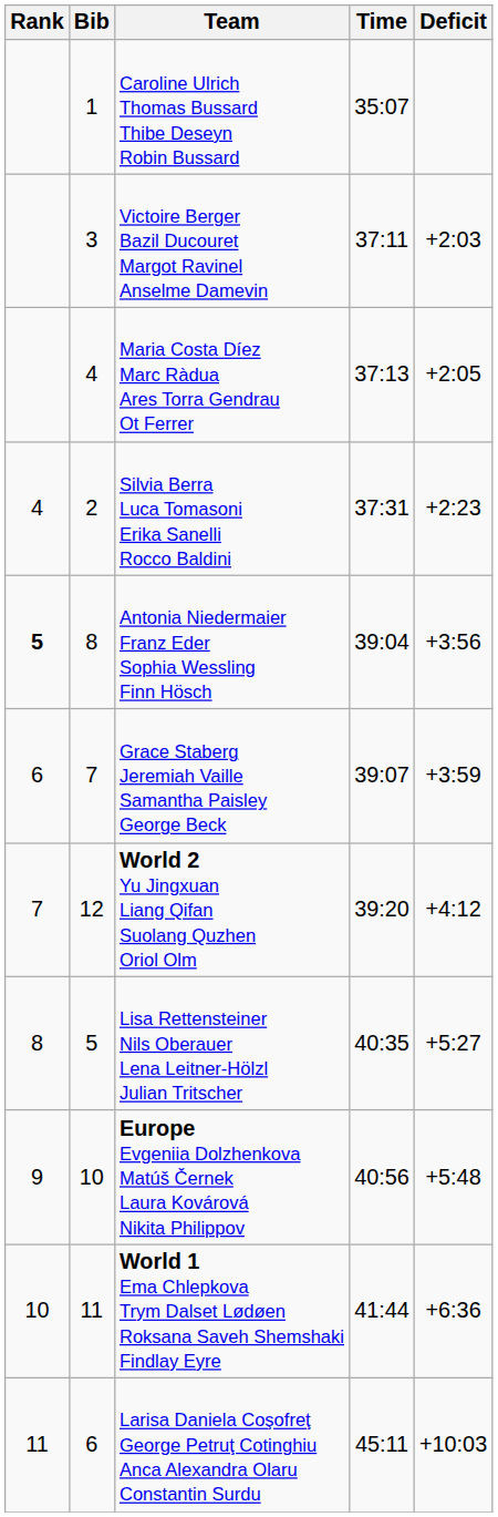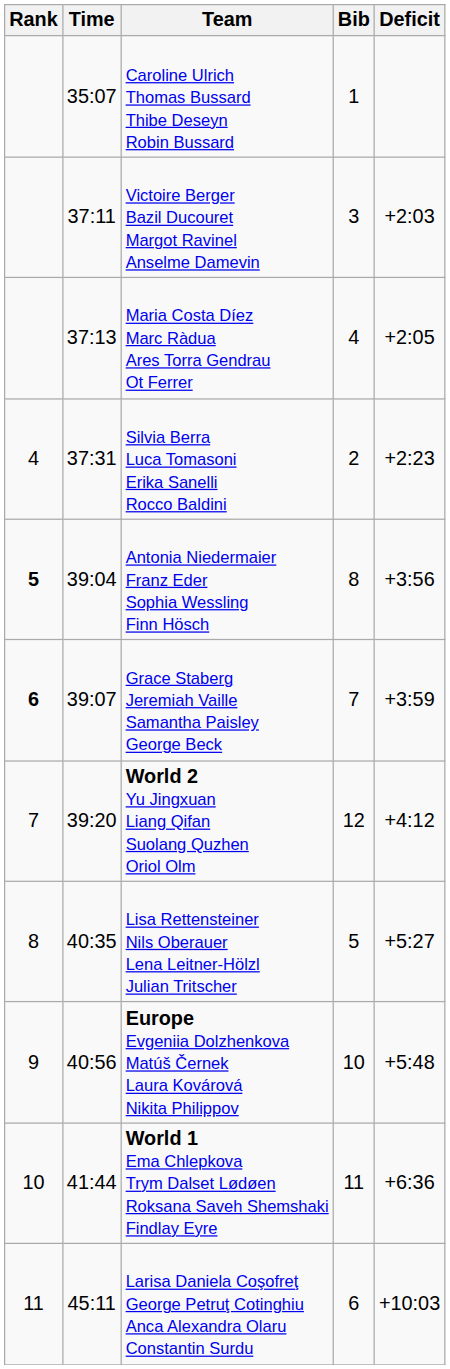 <table class="wikitable sortable" style="text-align:center">
 <tr>
 <th>Rank</th>
+<th>Time</th>
+<th>Team</th>
 <th>Bib</th>
-<th>Team</th>
-<th>Time</th>
 <th>Deficit</th>
 </tr>
 <tr>
 <td></td>
+<td>35:07</td>
+<td align=left><br><small><a href='#'>Caroline Ulrich</a><br><a href='#'>Thomas Bussard</a><br><a href='#'>Thibe Deseyn</a><br><a href='#'>Robin Bussard</a></small></td>
 <td>1</td>
-<td align=left><br><small><a href='#'>Caroline Ulrich</a><br><a href='#'>Thomas Bussard</a><br><a href='#'>Thibe Deseyn</a><br><a href='#'>Robin Bussard</a></small></td>
-<td>35:07</td>
 <td></td>
 </tr>
 <tr>
 <td></td>
+<td>37:11</td>
+<td align=left><br><small><a href='#'>Victoire Berger</a><br><a href='#'>Bazil Ducouret</a><br><a href='#'>Margot Ravinel</a><br><a href='#'>Anselme Damevin</a></small></td>
 <td>3</td>
-<td align=left><br><small><a href='#'>Victoire Berger</a><br><a href='#'>Bazil Ducouret</a><br><a href='#'>Margot Ravinel</a><br><a href='#'>Anselme Damevin</a></small></td>
-<td>37:11</td>
 <td>+2:03</td>
 </tr>
 <tr>
 <td></td>
+<td>37:13</td>
+<td align=left><br><small><a href='#'>Maria Costa Díez</a><br><a href='#'>Marc Ràdua</a><br><a href='#'>Ares Torra Gendrau</a><br><a href='#'>Ot Ferrer</a></small></td>
 <td>4</td>
-<td align=left><br><small><a href='#'>Maria Costa Díez</a><br><a href='#'>Marc Ràdua</a><br><a href='#'>Ares Torra Gendrau</a><br><a href='#'>Ot Ferrer</a></small></td>
-<td>37:13</td>
 <td>+2:05</td>
 </tr>
 <tr>
 <td>4</td>
+<td>37:31</td>
+<td align=left><br><small><a href='#'>Silvia Berra</a><br><a href='#'>Luca Tomasoni</a><br><a href='#'>Erika Sanelli</a><br><a href='#'>Rocco Baldini</a></small></td>
 <td>2</td>
-<td align=left><br><small><a href='#'>Silvia Berra</a><br><a href='#'>Luca Tomasoni</a><br><a href='#'>Erika Sanelli</a><br><a href='#'>Rocco Baldini</a></small></td>
-<td>37:31</td>
 <td>+2:23</td>
 </tr>
 <tr>
 <td><strong>5</strong></td>
+<td>39:04</td>
+<td align=left><br><small><a href='#'>Antonia Niedermaier</a><br><a href='#'>Franz Eder</a><br><a href='#'>Sophia Wessling</a><br><a href='#'>Finn Hösch</a></small></td>
 <td>8</td>
-<td align=left><br><small><a href='#'>Antonia Niedermaier</a><br><a href='#'>Franz Eder</a><br><a href='#'>Sophia Wessling</a><br><a href='#'>Finn Hösch</a></small></td>
-<td>39:04</td>
 <td>+3:56</td>
 </tr>
 <tr>
-<td>6</td>
+<td><strong>6</strong></td>
+<td>39:07</td>
+<td align=left><br><small><a href='#'>Grace Staberg</a><br><a href='#'>Jeremiah Vaille</a><br><a href='#'>Samantha Paisley</a><br><a href='#'>George Beck</a></small></td>
 <td>7</td>
-<td align=left><br><small><a href='#'>Grace Staberg</a><br><a href='#'>Jeremiah Vaille</a><br><a href='#'>Samantha Paisley</a><br><a href='#'>George Beck</a></small></td>
-<td>39:07</td>
 <td>+3:59</td>
 </tr>
 <tr>
 <td>7</td>
+<td>39:20</td>
+<td align=left><strong>World 2</strong><br><small><a href='#'>Yu Jingxuan</a><br><a href='#'>Liang Qifan</a><br><a href='#'>Suolang Quzhen</a><br><a href='#'>Oriol Olm</a></small></td>
 <td>12</td>
-<td align=left><strong>World 2</strong><br><small><a href='#'>Yu Jingxuan</a><br><a href='#'>Liang Qifan</a><br><a href='#'>Suolang Quzhen</a><br><a href='#'>Oriol Olm</a></small></td>
-<td>39:20</td>
 <td>+4:12</td>
 </tr>
 <tr>
 <td>8</td>
+<td>40:35</td>
+<td align=left><br><small><a href='#'>Lisa Rettensteiner</a><br><a href='#'>Nils Oberauer</a><br><a href='#'>Lena Leitner-Hölzl</a><br><a href='#'>Julian Tritscher</a></small></td>
 <td>5</td>
-<td align=left><br><small><a href='#'>Lisa Rettensteiner</a><br><a href='#'>Nils Oberauer</a><br><a href='#'>Lena Leitner-Hölzl</a><br><a href='#'>Julian Tritscher</a></small></td>
-<td>40:35</td>
 <td>+5:27</td>
 </tr>
 <tr>
 <td>9</td>
+<td>40:56</td>
+<td align=left><strong>Europe</strong><br><small><a href='#'>Evgeniia Dolzhenkova</a><br><a href='#'>Matúš Černek</a><br><a href='#'>Laura Kovárová</a><br><a href='#'>Nikita Philippov</a></small></td>
 <td>10</td>
-<td align=left><strong>Europe</strong><br><small><a href='#'>Evgeniia Dolzhenkova</a><br><a href='#'>Matúš Černek</a><br><a href='#'>Laura Kovárová</a><br><a href='#'>Nikita Philippov</a></small></td>
-<td>40:56</td>
 <td>+5:48</td>
 </tr>
 <tr>
 <td>10</td>
+<td>41:44</td>
+<td align=left><strong>World 1</strong><br><small><a href='#'>Ema Chlepkova</a><br><a href='#'>Trym Dalset Lødøen</a><br><a href='#'>Roksana Saveh Shemshaki</a><br><a href='#'>Findlay Eyre</a></small></td>
 <td>11</td>
-<td align=left><strong>World 1</strong><br><small><a href='#'>Ema Chlepkova</a><br><a href='#'>Trym Dalset Lødøen</a><br><a href='#'>Roksana Saveh Shemshaki</a><br><a href='#'>Findlay Eyre</a></small></td>
-<td>41:44</td>
 <td>+6:36</td>
 </tr>
 <tr>
 <td>11</td>
+<td>45:11</td>
+<td align=left><br><small><a href='#'>Larisa Daniela Coşofreţ</a><br><a href='#'>George Petruţ Cotinghiu</a><br><a href='#'>Anca Alexandra Olaru</a><br><a href='#'>Constantin Surdu</a></small></td>
 <td>6</td>
-<td align=left><br><small><a href='#'>Larisa Daniela Coşofreţ</a><br><a href='#'>George Petruţ Cotinghiu</a><br><a href='#'>Anca Alexandra Olaru</a><br><a href='#'>Constantin Surdu</a></small></td>
-<td>45:11</td>
 <td>+10:03</td>
 </tr>
 </table>
